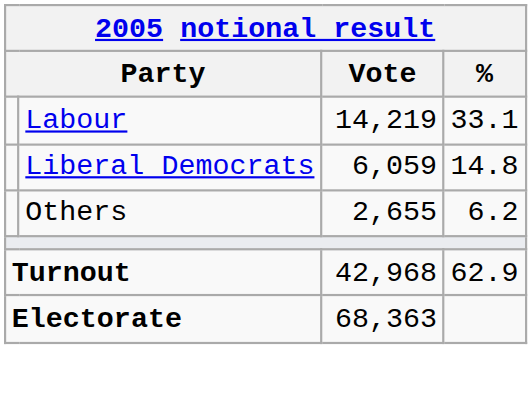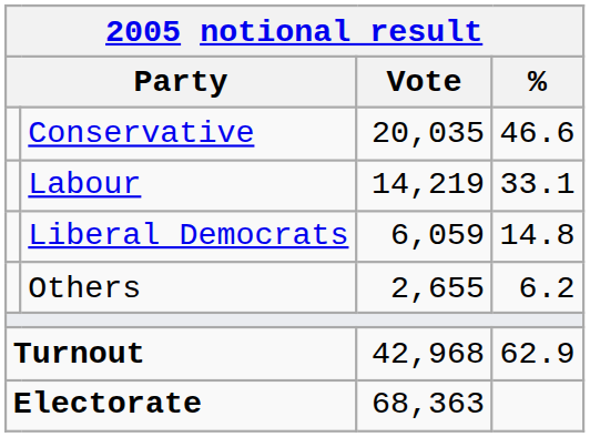 <table class="wikitable">
 <tr>
 <th colspan="4"><a href='#'>2005</a> <a href='#'>notional result</a></th>
 </tr>
 <tr>
 <th bgcolor="#DDDDFF" width="130px" colspan="2">Party</th>
 <th bgcolor="#DDDDFF" width="50px">Vote</th>
 <th bgcolor="#DDDDFF" width="30px">%</th>
+</tr>
+<tr>
+<td></td>
+<td><a href='#'>Conservative</a></td>
+<td align=right>20,035</td>
+<td align=right>46.6</td>
 </tr>
 <tr>
 <td></td>
 <td><a href='#'>Labour</a></td>
 <td align=right>14,219</td>
 <td align=right>33.1</td>
 </tr>
 <tr>
 <td></td>
 <td><a href='#'>Liberal Democrats</a></td>
 <td align=right>6,059</td>
 <td align=right>14.8</td>
 </tr>
 <tr>
 <td></td>
 <td>Others</td>
 <td align=right>2,655</td>
 <td align=right>6.2</td>
 </tr>
 <tr>
 <td colspan="4" bgcolor="#EAECF0"></td>
 </tr>
 <tr>
 <td colspan="2"><strong>Turnout</strong></td>
 <td align=right>42,968</td>
 <td align=right>62.9</td>
 </tr>
 <tr>
 <td colspan="2"><strong>Electorate</strong></td>
 <td align=right>68,363</td>
 </tr>
 </table>
